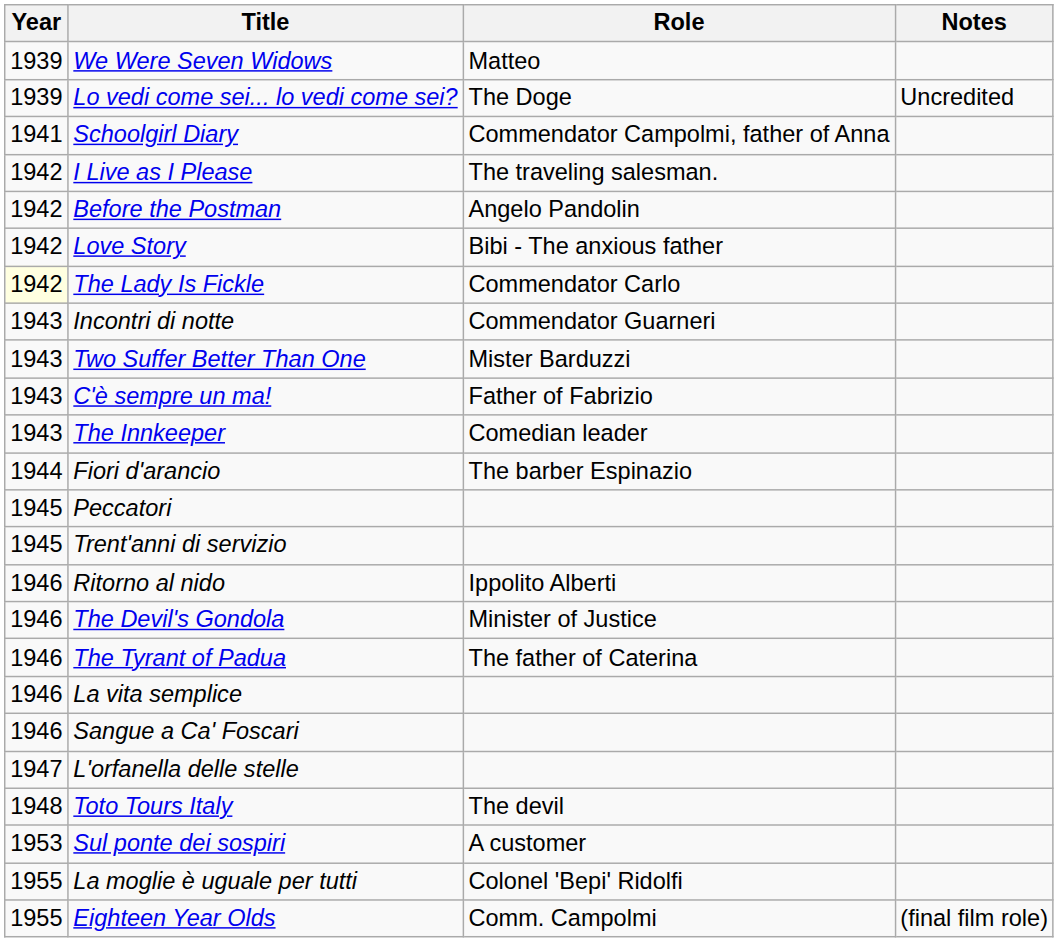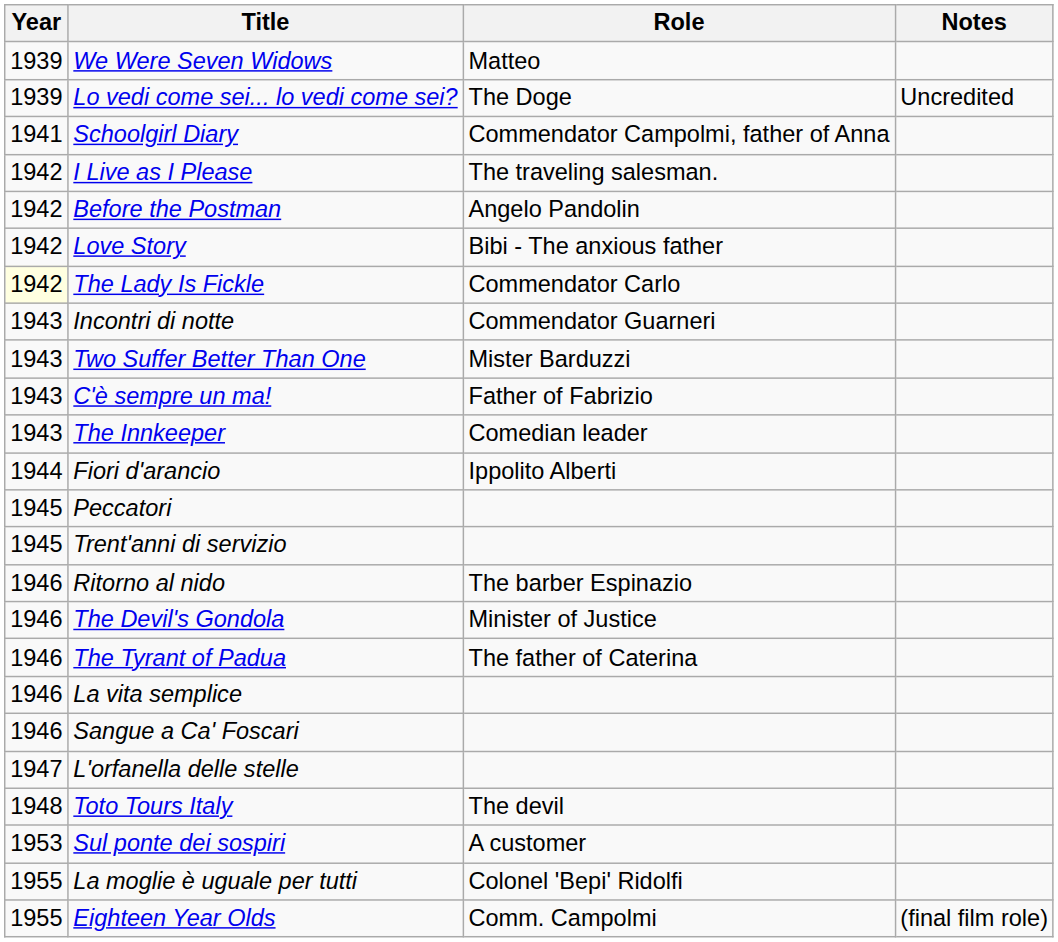 <table class="wikitable">
 <tr>
 <th>Year</th>
 <th>Title</th>
 <th>Role</th>
 <th>Notes</th>
 </tr>
 <tr>
 <td>1939</td>
 <td><em><a href='#'>We Were Seven Widows</a></em></td>
 <td>Matteo</td>
 <td></td>
 </tr>
 <tr>
 <td>1939</td>
 <td><em><a href='#'>Lo vedi come sei... lo vedi come sei?</a></em></td>
 <td>The Doge</td>
 <td>Uncredited</td>
 </tr>
 <tr>
 <td>1941</td>
 <td><em><a href='#'>Schoolgirl Diary</a></em></td>
 <td>Commendator Campolmi, father of Anna</td>
 <td></td>
 </tr>
 <tr>
 <td>1942</td>
 <td><em><a href='#'>I Live as I Please</a></em></td>
 <td>The traveling salesman.</td>
 <td></td>
 </tr>
 <tr>
 <td>1942</td>
 <td><em><a href='#'>Before the Postman</a></em></td>
 <td>Angelo Pandolin</td>
 <td></td>
 </tr>
 <tr>
 <td>1942</td>
 <td><em><a href='#'>Love Story</a></em></td>
 <td>Bibi - The anxious father</td>
 <td></td>
 </tr>
 <tr>
 <td style="background: lightyellow;">1942</td>
 <td><em><a href='#'>The Lady Is Fickle</a></em></td>
 <td>Commendator Carlo</td>
 <td></td>
 </tr>
 <tr>
 <td>1943</td>
 <td><em>Incontri di notte</em></td>
 <td>Commendator Guarneri</td>
 <td></td>
 </tr>
 <tr>
 <td>1943</td>
 <td><em><a href='#'>Two Suffer Better Than One</a></em></td>
 <td>Mister Barduzzi</td>
 <td></td>
 </tr>
 <tr>
 <td>1943</td>
 <td><em><a href='#'>C'è sempre un ma!</a></em></td>
 <td>Father of Fabrizio</td>
 <td></td>
 </tr>
 <tr>
 <td>1943</td>
 <td><em><a href='#'>The Innkeeper</a></em></td>
 <td>Comedian leader</td>
 <td></td>
 </tr>
 <tr>
 <td>1944</td>
 <td><em>Fiori d'arancio</em></td>
-<td>The barber Espinazio</td>
+<td>Ippolito Alberti</td>
 <td></td>
 </tr>
 <tr>
 <td>1945</td>
 <td><em>Peccatori</em></td>
 <td></td>
 <td></td>
 </tr>
 <tr>
 <td>1945</td>
 <td><em>Trent'anni di servizio</em></td>
 <td></td>
 <td></td>
 </tr>
 <tr>
 <td>1946</td>
 <td><em>Ritorno al nido</em></td>
-<td>Ippolito Alberti</td>
+<td>The barber Espinazio</td>
 <td></td>
 </tr>
 <tr>
 <td>1946</td>
 <td><em><a href='#'>The Devil's Gondola</a></em></td>
 <td>Minister of Justice</td>
 <td></td>
 </tr>
 <tr>
 <td>1946</td>
 <td><em><a href='#'>The Tyrant of Padua</a></em></td>
 <td>The father of Caterina</td>
 <td></td>
 </tr>
 <tr>
 <td>1946</td>
 <td><em>La vita semplice</em></td>
 <td></td>
 <td></td>
 </tr>
 <tr>
 <td>1946</td>
 <td><em>Sangue a Ca' Foscari</em></td>
 <td></td>
 <td></td>
 </tr>
 <tr>
 <td>1947</td>
 <td><em>L'orfanella delle stelle</em></td>
 <td></td>
 <td></td>
 </tr>
 <tr>
 <td>1948</td>
 <td><em><a href='#'>Toto Tours Italy</a></em></td>
 <td>The devil</td>
 <td></td>
 </tr>
 <tr>
 <td>1953</td>
 <td><em><a href='#'>Sul ponte dei sospiri</a></em></td>
 <td>A customer</td>
 <td></td>
 </tr>
 <tr>
 <td>1955</td>
 <td><em>La moglie è uguale per tutti</em></td>
 <td>Colonel 'Bepi' Ridolfi</td>
 <td></td>
 </tr>
 <tr>
 <td>1955</td>
 <td><em><a href='#'>Eighteen Year Olds</a></em></td>
 <td>Comm. Campolmi</td>
 <td>(final film role)</td>
 </tr>
 </table>
